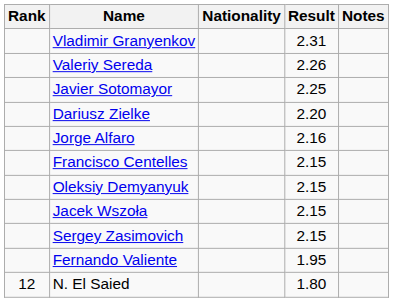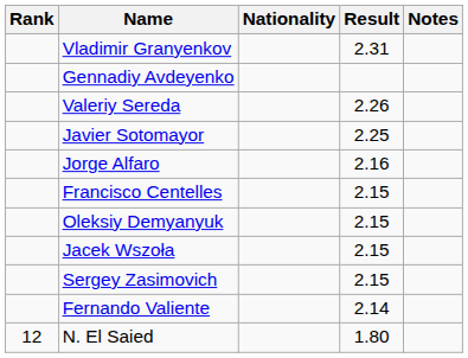 <table class="wikitable sortable" style="text-align:center">
 <tr>
 <th>Rank</th>
 <th>Name</th>
 <th>Nationality</th>
 <th>Result</th>
 <th>Notes</th>
 </tr>
 <tr>
 <td></td>
 <td align="left"><a href='#'>Vladimir Granyenkov</a></td>
 <td align=left></td>
 <td>2.31</td>
 <td></td>
 </tr>
 <tr>
 <td></td>
+<td align="left"><a href='#'>Gennadiy Avdeyenko</a></td>
+<td align=left></td>
+<td></td>
+<td></td>
+</tr>
+<tr>
+<td></td>
 <td align="left"><a href='#'>Valeriy Sereda</a></td>
 <td align=left></td>
 <td>2.26</td>
 <td></td>
 </tr>
 <tr>
 <td></td>
 <td align="left"><a href='#'>Javier Sotomayor</a></td>
 <td align=left></td>
 <td>2.25</td>
-<td></td>
-</tr>
-<tr>
-<td></td>
-<td align="left"><a href='#'>Dariusz Zielke</a></td>
-<td align=left></td>
-<td>2.20</td>
 <td></td>
 </tr>
 <tr>
 <td></td>
 <td align="left"><a href='#'>Jorge Alfaro</a></td>
 <td align=left></td>
 <td>2.16</td>
 <td></td>
 </tr>
 <tr>
 <td></td>
 <td align="left"><a href='#'>Francisco Centelles</a></td>
 <td align=left></td>
 <td>2.15</td>
 <td></td>
 </tr>
 <tr>
 <td></td>
 <td align="left"><a href='#'>Oleksiy Demyanyuk</a></td>
 <td align=left></td>
 <td>2.15</td>
 <td></td>
 </tr>
 <tr>
 <td></td>
 <td align="left"><a href='#'>Jacek Wszoła</a></td>
 <td align=left></td>
 <td>2.15</td>
 <td></td>
 </tr>
 <tr>
 <td></td>
 <td align="left"><a href='#'>Sergey Zasimovich</a></td>
 <td align=left></td>
 <td>2.15</td>
 <td></td>
 </tr>
 <tr>
 <td></td>
 <td align="left"><a href='#'>Fernando Valiente</a></td>
 <td align=left></td>
-<td>1.95</td>
+<td>2.14</td>
 <td></td>
 </tr>
 <tr>
 <td>12</td>
 <td align="left">N. El Saied</td>
 <td align=left></td>
 <td>1.80</td>
 <td></td>
 </tr>
 </table>
